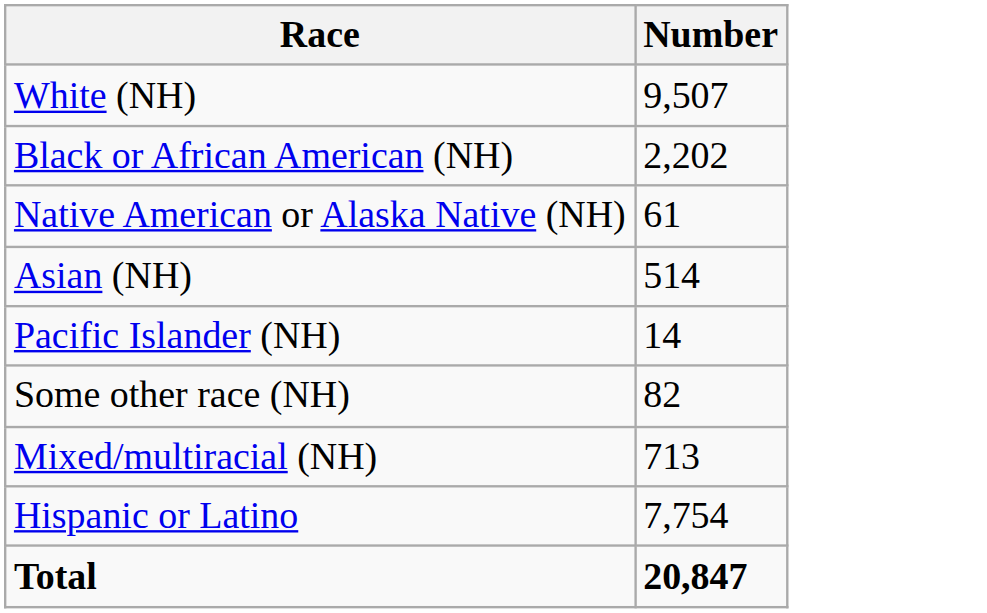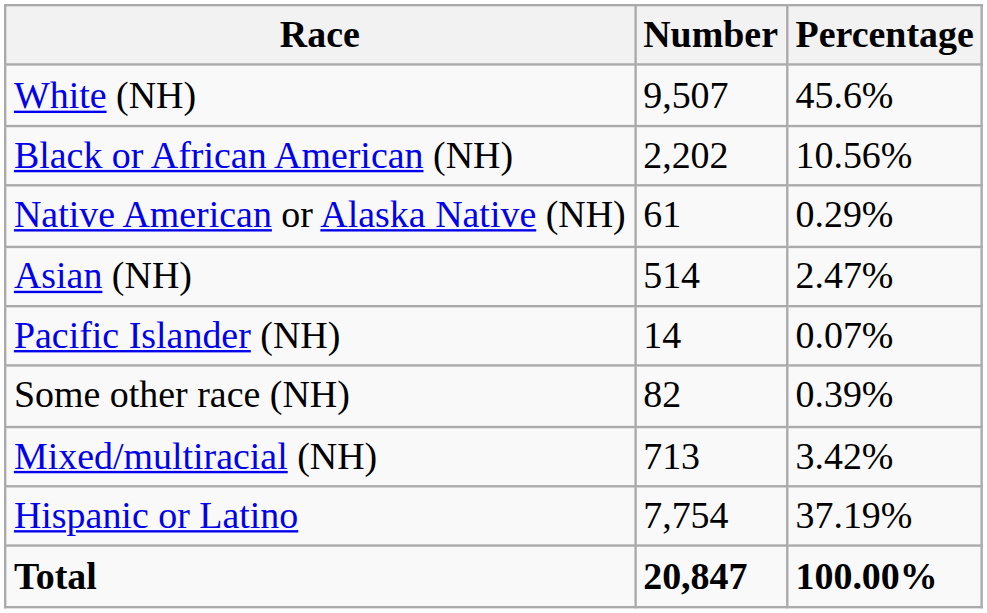 <table class="wikitable">
 <tr>
 <th>Race</th>
 <th>Number</th>
+<th>Percentage</th>
 </tr>
 <tr>
 <td><a href='#'>White</a> (NH)</td>
 <td>9,507</td>
+<td>45.6%</td>
 </tr>
 <tr>
 <td><a href='#'>Black or African American</a> (NH)</td>
 <td>2,202</td>
+<td>10.56%</td>
 </tr>
 <tr>
 <td><a href='#'>Native American</a> or <a href='#'>Alaska Native</a> (NH)</td>
 <td>61</td>
+<td>0.29%</td>
 </tr>
 <tr>
 <td><a href='#'>Asian</a> (NH)</td>
 <td>514</td>
+<td>2.47%</td>
 </tr>
 <tr>
 <td><a href='#'>Pacific Islander</a> (NH)</td>
 <td>14</td>
+<td>0.07%</td>
 </tr>
 <tr>
 <td>Some other race (NH)</td>
 <td>82</td>
+<td>0.39%</td>
 </tr>
 <tr>
 <td><a href='#'>Mixed/multiracial</a> (NH)</td>
 <td>713</td>
+<td>3.42%</td>
 </tr>
 <tr>
 <td><a href='#'>Hispanic or Latino</a></td>
 <td>7,754</td>
+<td>37.19%</td>
 </tr>
 <tr>
 <td><strong>Total</strong></td>
 <td><strong>20,847</strong></td>
+<td><strong>100.00%</strong></td>
 </tr>
 </table>
